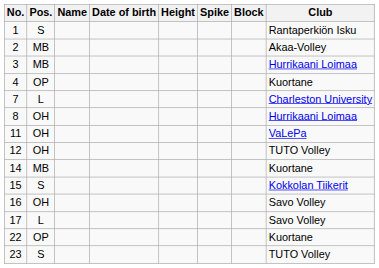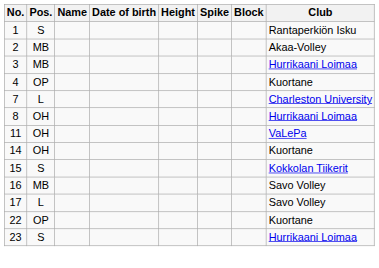 <table class="wikitable sortable" style="text-align:center">
 <tr>
 <th>No.</th>
 <th>Pos.</th>
 <th>Name</th>
 <th>Date of birth</th>
 <th>Height</th>
 <th>Spike</th>
 <th>Block</th>
 <th>Club</th>
 </tr>
 <tr>
 <td>1</td>
 <td>S</td>
 <td align=left></td>
 <td align=left></td>
 <td></td>
 <td></td>
 <td></td>
 <td align=left> Rantaperkiön Isku</td>
 </tr>
 <tr>
 <td>2</td>
 <td>MB</td>
 <td align=left></td>
 <td align=left></td>
 <td></td>
 <td></td>
 <td></td>
 <td align=left> Akaa-Volley</td>
 </tr>
 <tr>
 <td>3</td>
 <td>MB</td>
 <td align=left></td>
 <td align=left></td>
 <td></td>
 <td></td>
 <td></td>
 <td align=left> <a href='#'>Hurrikaani Loimaa</a></td>
 </tr>
 <tr>
 <td>4</td>
 <td>OP</td>
 <td align=left></td>
 <td align=left></td>
 <td></td>
 <td></td>
 <td></td>
 <td align=left> Kuortane</td>
 </tr>
 <tr>
 <td>7</td>
 <td>L</td>
 <td align=left></td>
 <td align=left></td>
 <td></td>
 <td></td>
 <td></td>
 <td align=left> <a href='#'>Charleston University</a></td>
 </tr>
 <tr>
 <td>8</td>
 <td>OH</td>
 <td align=left></td>
 <td align=left></td>
 <td></td>
 <td></td>
 <td></td>
 <td align=left> <a href='#'>Hurrikaani Loimaa</a></td>
 </tr>
 <tr>
 <td>11</td>
 <td>OH</td>
 <td align=left></td>
 <td align=left></td>
 <td></td>
 <td></td>
 <td></td>
 <td align=left> <a href='#'>VaLePa</a></td>
 </tr>
 <tr>
-<td>12</td>
+<td>14</td>
 <td>OH</td>
-<td align=left></td>
-<td align=left></td>
-<td></td>
-<td></td>
-<td></td>
-<td align=left> TUTO Volley</td>
-</tr>
-<tr>
-<td>14</td>
-<td>MB</td>
 <td align=left></td>
 <td align=left></td>
 <td></td>
 <td></td>
 <td></td>
 <td align=left> Kuortane</td>
 </tr>
 <tr>
 <td>15</td>
 <td>S</td>
 <td align=left></td>
 <td align=left></td>
 <td></td>
 <td></td>
 <td></td>
 <td align=left> <a href='#'>Kokkolan Tiikerit</a></td>
 </tr>
 <tr>
 <td>16</td>
-<td>OH</td>
+<td>MB</td>
 <td align=left></td>
 <td align=left></td>
 <td></td>
 <td></td>
 <td></td>
 <td align=left> Savo Volley</td>
 </tr>
 <tr>
 <td>17</td>
 <td>L</td>
 <td align=left></td>
 <td align=left></td>
 <td></td>
 <td></td>
 <td></td>
 <td align=left> Savo Volley</td>
 </tr>
 <tr>
 <td>22</td>
 <td>OP</td>
 <td align=left></td>
 <td align=left></td>
 <td></td>
 <td></td>
 <td></td>
 <td align=left> Kuortane</td>
 </tr>
 <tr>
 <td>23</td>
 <td>S</td>
 <td align=left></td>
 <td align=left></td>
 <td></td>
 <td></td>
 <td></td>
-<td align=left> TUTO Volley</td>
+<td align=left> <a href='#'>Hurrikaani Loimaa</a></td>
 </tr>
 </table>
